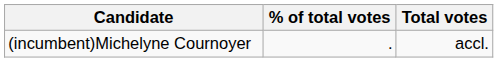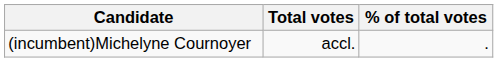 <table class="wikitable" width="475">
 <tr>
 <th align="left">Candidate</th>
+<th align="right">Total votes</th>
 <th align="right">% of total votes</th>
-<th align="right">Total votes</th>
 </tr>
 <tr>
 <td align="left">(incumbent)Michelyne Cournoyer</td>
+<td align="right">accl.</td>
 <td align="right">.</td>
-<td align="right">accl.</td>
 </tr>
 </table>
